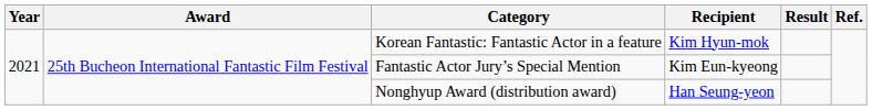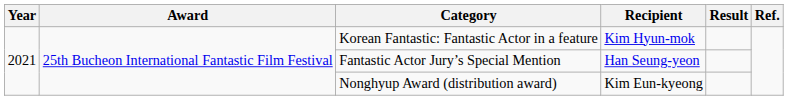 <table class="wikitable">
 <tr>
 <th>Year</th>
 <th>Award</th>
 <th>Category</th>
 <th>Recipient</th>
 <th>Result</th>
 <th>Ref.</th>
 </tr>
 <tr>
 <td rowspan=3>2021</td>
 <td rowspan=3><a href='#'>25th Bucheon International Fantastic Film Festival</a></td>
 <td>Korean Fantastic: Fantastic Actor in a feature</td>
 <td><a href='#'>Kim Hyun-mok</a></td>
 <td></td>
 <td rowspan=3></td>
 </tr>
 <tr>
 <td>Fantastic Actor Jury’s Special Mention</td>
-<td>Kim Eun-kyeong</td>
+<td><a href='#'>Han Seung-yeon</a></td>
 <td></td>
 </tr>
 <tr>
 <td>Nonghyup Award (distribution award)</td>
-<td><a href='#'>Han Seung-yeon</a></td>
+<td>Kim Eun-kyeong</td>
 <td></td>
 </tr>
 </table>
